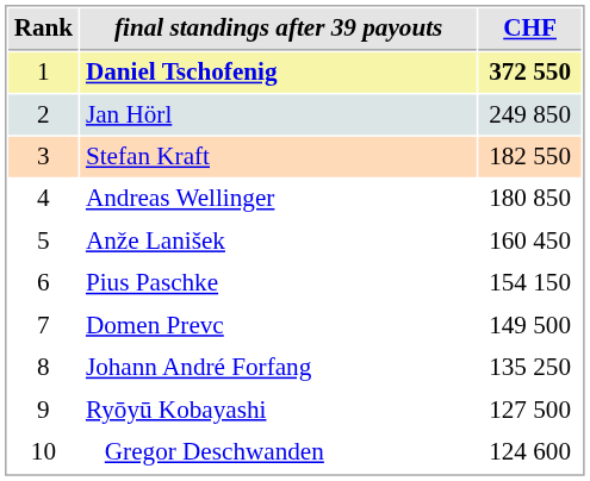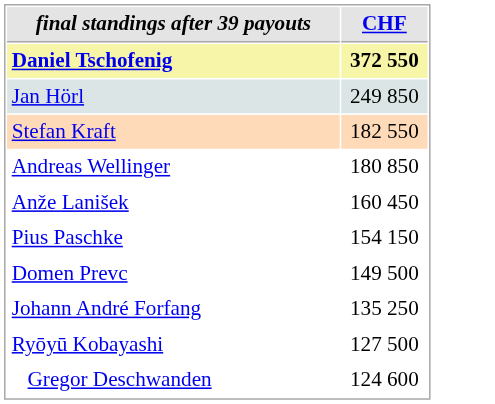 <table cellspacing="1" cellpadding="3" style="border:1px solid #AAAAAA;font-size:86%">
 <tr style="background-color: #E4E4E4;">
-<th style="border-bottom:1px solid #AAAAAA; width: 10px;">Rank</th>
 <th style="border-bottom:1px solid #AAAAAA; width: 210px;"><em>final standings after 39 payouts</em></th>
 <th style="border-bottom:1px solid #AAAAAA; width: 50px;"><a href='#'>CHF</a></th>
 </tr>
 <tr style="background:#f7f6a8;">
-<td align=center>1</td>
 <td> <strong><a href='#'>Daniel Tschofenig</a></strong></td>
 <td align=center><strong>372 550</strong></td>
 </tr>
 <tr style="background:#dce5e5;">
-<td align=center>2</td>
 <td> <a href='#'>Jan Hörl</a></td>
 <td align=center>249 850</td>
 </tr>
 <tr style="background:#ffdab9;">
-<td align=center>3</td>
 <td> <a href='#'>Stefan Kraft</a></td>
 <td align=center>182 550</td>
 </tr>
 <tr>
-<td align=center>4</td>
 <td> <a href='#'>Andreas Wellinger</a></td>
 <td align=center>180 850</td>
 </tr>
 <tr>
-<td align=center>5</td>
 <td> <a href='#'>Anže Lanišek</a></td>
 <td align=center>160 450</td>
 </tr>
 <tr>
-<td align=center>6</td>
 <td> <a href='#'>Pius Paschke</a></td>
 <td align=center>154 150</td>
 </tr>
 <tr>
-<td align=center>7</td>
 <td> <a href='#'>Domen Prevc</a></td>
 <td align=center>149 500</td>
 </tr>
 <tr>
-<td align=center>8</td>
 <td> <a href='#'>Johann André Forfang</a></td>
 <td align=center>135 250</td>
 </tr>
 <tr>
-<td align=center>9</td>
 <td> <a href='#'>Ryōyū Kobayashi</a></td>
 <td align=center>127 500</td>
 </tr>
 <tr>
-<td align=center>10</td>
 <td>   <a href='#'>Gregor Deschwanden</a></td>
 <td align=center>124 600</td>
 </tr>
 </table>
